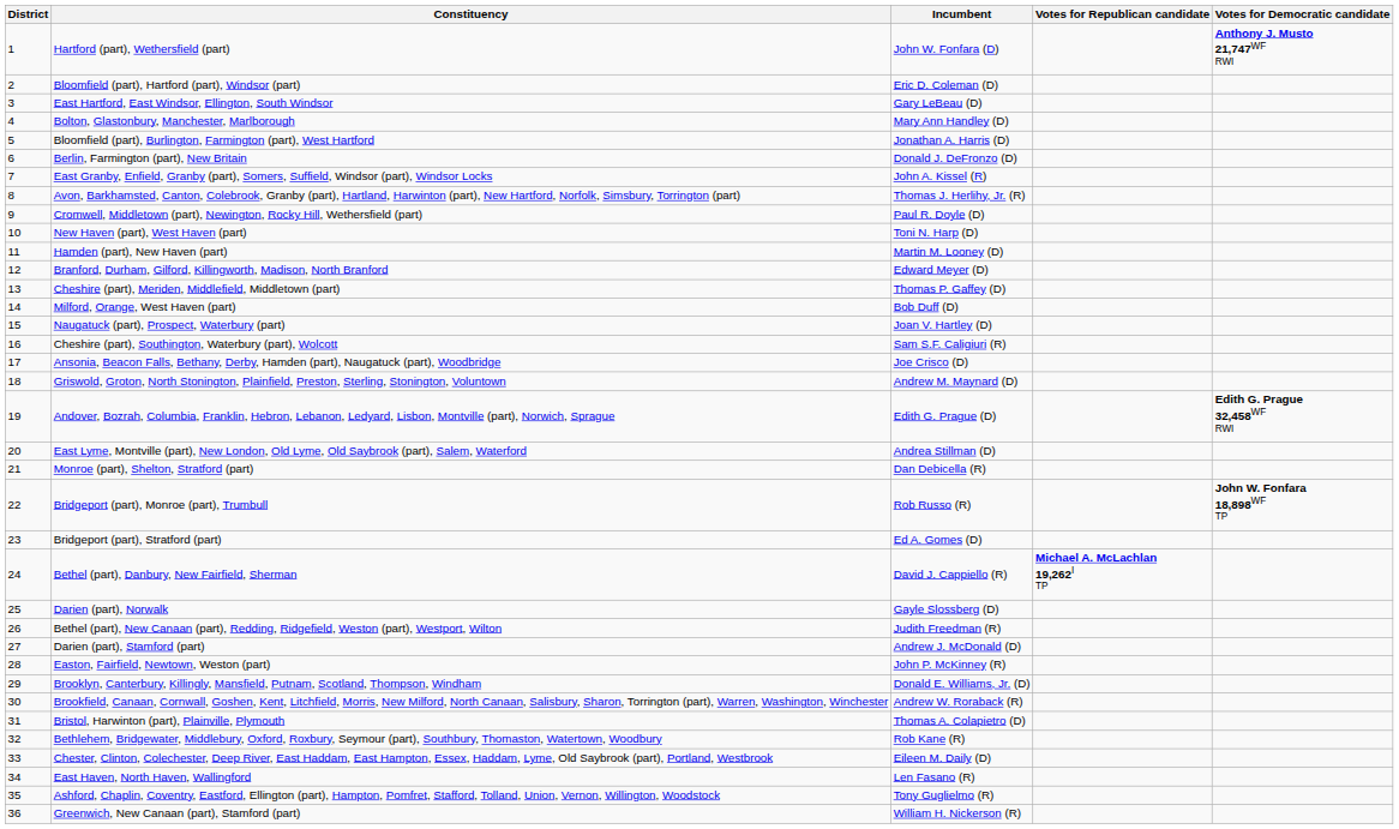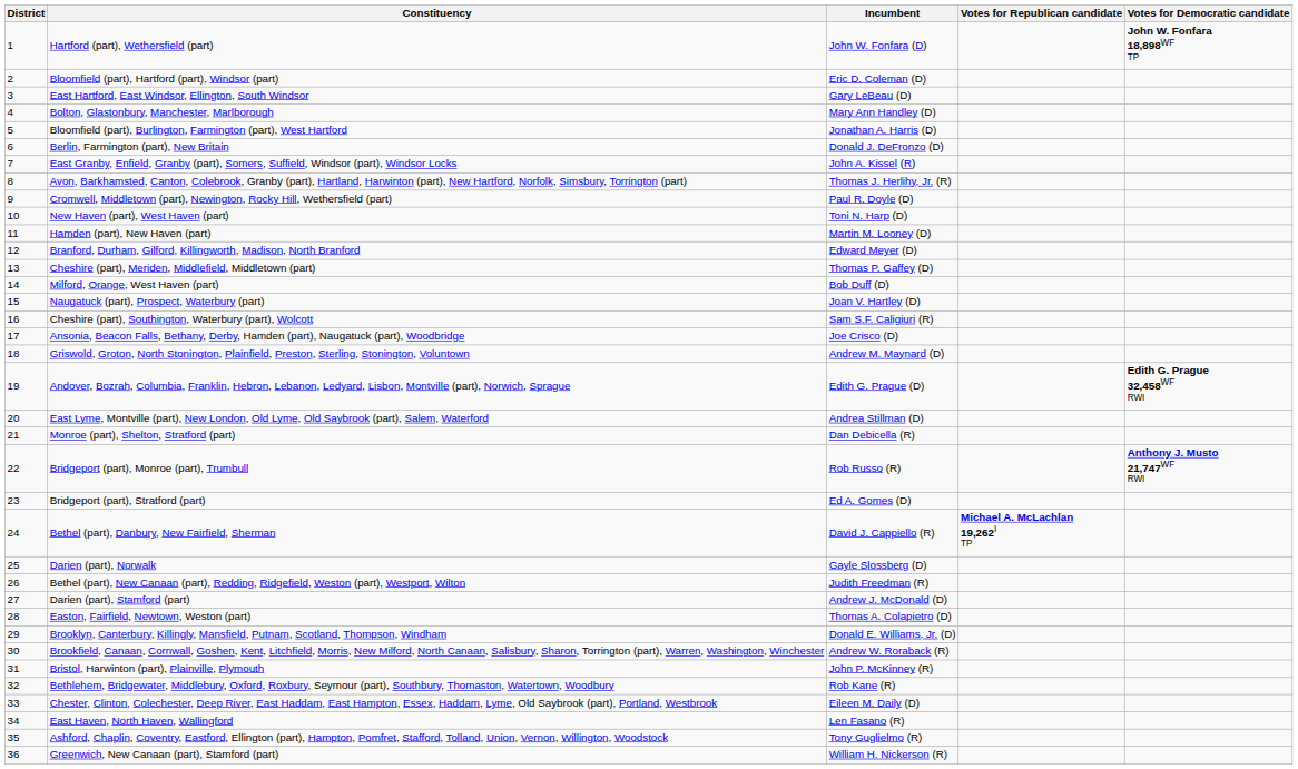 <table class="wikitable">
 <tr>
 <th>District</th>
 <th>Constituency</th>
 <th>Incumbent</th>
 <th>Votes for Republican candidate</th>
 <th>Votes for Democratic candidate</th>
 </tr>
 <tr>
 <td>1</td>
 <td><a href='#'>Hartford</a> (part), <a href='#'>Wethersfield</a> (part)</td>
 <td><a href='#'>John W. Fonfara</a> (<a href='#'>D</a>)</td>
 <td></td>
-<td><div><strong><a href='#'>Anthony J. Musto</a></strong><br><strong>21,747</strong><sup>WF</sup><br><sup>RWI</sup></div></td>
+<td><div><strong>John W. Fonfara</strong><br><strong>18,898</strong><sup>WF</sup><br><sup>TP</sup></div></td>
 </tr>
 <tr>
 <td>2</td>
 <td><a href='#'>Bloomfield</a> (part), Hartford (part), <a href='#'>Windsor</a> (part)</td>
 <td><a href='#'>Eric D. Coleman</a> (D)</td>
 <td></td>
 <td></td>
 </tr>
 <tr>
 <td>3</td>
 <td><a href='#'>East Hartford</a>, <a href='#'>East Windsor</a>, <a href='#'>Ellington</a>, <a href='#'>South Windsor</a></td>
 <td><a href='#'>Gary LeBeau</a> (D)</td>
 <td></td>
 <td></td>
 </tr>
 <tr>
 <td>4</td>
 <td><a href='#'>Bolton</a>, <a href='#'>Glastonbury</a>, <a href='#'>Manchester</a>, <a href='#'>Marlborough</a></td>
 <td><a href='#'>Mary Ann Handley</a> (D)</td>
 <td></td>
 <td></td>
 </tr>
 <tr>
 <td>5</td>
 <td>Bloomfield (part), <a href='#'>Burlington</a>, <a href='#'>Farmington</a> (part), <a href='#'>West Hartford</a></td>
 <td><a href='#'>Jonathan A. Harris</a> (D)</td>
 <td></td>
 <td></td>
 </tr>
 <tr>
 <td>6</td>
 <td><a href='#'>Berlin</a>, Farmington (part), <a href='#'>New Britain</a></td>
 <td><a href='#'>Donald J. DeFronzo</a> (D)</td>
 <td></td>
 <td></td>
 </tr>
 <tr>
 <td>7</td>
 <td><a href='#'>East Granby</a>, <a href='#'>Enfield</a>, <a href='#'>Granby</a> (part), <a href='#'>Somers</a>, <a href='#'>Suffield</a>, Windsor (part), <a href='#'>Windsor Locks</a></td>
 <td><a href='#'>John A. Kissel</a> (<a href='#'>R</a>)</td>
 <td></td>
 <td></td>
 </tr>
 <tr>
 <td>8</td>
 <td><a href='#'>Avon</a>, <a href='#'>Barkhamsted</a>, <a href='#'>Canton</a>, <a href='#'>Colebrook</a>, Granby (part), <a href='#'>Hartland</a>, <a href='#'>Harwinton</a> (part), <a href='#'>New Hartford</a>, <a href='#'>Norfolk</a>, <a href='#'>Simsbury</a>, <a href='#'>Torrington</a> (part)</td>
 <td><a href='#'>Thomas J. Herlihy, Jr.</a> (R)</td>
 <td></td>
 <td></td>
 </tr>
 <tr>
 <td>9</td>
 <td><a href='#'>Cromwell</a>, <a href='#'>Middletown</a> (part), <a href='#'>Newington</a>, <a href='#'>Rocky Hill</a>, Wethersfield (part)</td>
 <td><a href='#'>Paul R. Doyle</a> (D)</td>
 <td></td>
 <td></td>
 </tr>
 <tr>
 <td>10</td>
 <td><a href='#'>New Haven</a> (part), <a href='#'>West Haven</a> (part)</td>
 <td><a href='#'>Toni N. Harp</a> (D)</td>
 <td></td>
 <td></td>
 </tr>
 <tr>
 <td>11</td>
 <td><a href='#'>Hamden</a> (part), New Haven (part)</td>
 <td><a href='#'>Martin M. Looney</a> (D)</td>
 <td></td>
 <td></td>
 </tr>
 <tr>
 <td>12</td>
 <td><a href='#'>Branford</a>, <a href='#'>Durham</a>, <a href='#'>Gilford</a>, <a href='#'>Killingworth</a>, <a href='#'>Madison</a>, <a href='#'>North Branford</a></td>
 <td><a href='#'>Edward Meyer</a> (D)</td>
 <td></td>
 <td></td>
 </tr>
 <tr>
 <td>13</td>
 <td><a href='#'>Cheshire</a> (part), <a href='#'>Meriden</a>, <a href='#'>Middlefield</a>, Middletown (part)</td>
 <td><a href='#'>Thomas P. Gaffey</a> (D)</td>
 <td></td>
 <td></td>
 </tr>
 <tr>
 <td>14</td>
 <td><a href='#'>Milford</a>, <a href='#'>Orange</a>, West Haven (part)</td>
 <td><a href='#'>Bob Duff</a> (D)</td>
 <td></td>
 <td></td>
 </tr>
 <tr>
 <td>15</td>
 <td><a href='#'>Naugatuck</a> (part), <a href='#'>Prospect</a>, <a href='#'>Waterbury</a> (part)</td>
 <td><a href='#'>Joan V. Hartley</a> (D)</td>
 <td></td>
 <td></td>
 </tr>
 <tr>
 <td>16</td>
 <td>Cheshire (part), <a href='#'>Southington</a>, Waterbury (part), <a href='#'>Wolcott</a></td>
 <td><a href='#'>Sam S.F. Caligiuri</a> (R)</td>
 <td></td>
 <td></td>
 </tr>
 <tr>
 <td>17</td>
 <td><a href='#'>Ansonia</a>, <a href='#'>Beacon Falls</a>, <a href='#'>Bethany</a>, <a href='#'>Derby</a>, Hamden (part), Naugatuck (part), <a href='#'>Woodbridge</a></td>
 <td><a href='#'>Joe Crisco</a> (D)</td>
 <td></td>
 <td></td>
 </tr>
 <tr>
 <td>18</td>
 <td><a href='#'>Griswold</a>, <a href='#'>Groton</a>, <a href='#'>North Stonington</a>, <a href='#'>Plainfield</a>, <a href='#'>Preston</a>, <a href='#'>Sterling</a>, <a href='#'>Stonington</a>, <a href='#'>Voluntown</a></td>
 <td><a href='#'>Andrew M. Maynard</a> (D)</td>
 <td></td>
 <td></td>
 </tr>
 <tr>
 <td>19</td>
 <td><a href='#'>Andover</a>, <a href='#'>Bozrah</a>, <a href='#'>Columbia</a>, <a href='#'>Franklin</a>, <a href='#'>Hebron</a>, <a href='#'>Lebanon</a>, <a href='#'>Ledyard</a>, <a href='#'>Lisbon</a>, <a href='#'>Montville</a> (part), <a href='#'>Norwich</a>, <a href='#'>Sprague</a></td>
 <td><a href='#'>Edith G. Prague</a> (D)</td>
 <td></td>
 <td><div><strong>Edith G. Prague</strong><br><strong>32,458</strong><sup>WF</sup><br><sup>RWI</sup></div></td>
 </tr>
 <tr>
 <td>20</td>
 <td><a href='#'>East Lyme</a>, Montville (part), <a href='#'>New London</a>, <a href='#'>Old Lyme</a>, <a href='#'>Old Saybrook</a> (part), <a href='#'>Salem</a>, <a href='#'>Waterford</a></td>
 <td><a href='#'>Andrea Stillman</a> (D)</td>
 <td></td>
 <td></td>
 </tr>
 <tr>
 <td>21</td>
 <td><a href='#'>Monroe</a> (part), <a href='#'>Shelton</a>, <a href='#'>Stratford</a> (part)</td>
 <td><a href='#'>Dan Debicella</a> (R)</td>
 <td></td>
 <td></td>
 </tr>
 <tr>
 <td>22</td>
 <td><a href='#'>Bridgeport</a> (part), Monroe (part), <a href='#'>Trumbull</a></td>
 <td><a href='#'>Rob Russo</a> (R)</td>
 <td></td>
-<td><div><strong>John W. Fonfara</strong><br><strong>18,898</strong><sup>WF</sup><br><sup>TP</sup></div></td>
+<td><div><strong><a href='#'>Anthony J. Musto</a></strong><br><strong>21,747</strong><sup>WF</sup><br><sup>RWI</sup></div></td>
 </tr>
 <tr>
 <td>23</td>
 <td>Bridgeport (part), Stratford (part)</td>
 <td><a href='#'>Ed A. Gomes</a> (D)</td>
 <td></td>
 <td></td>
 </tr>
 <tr>
 <td>24</td>
 <td><a href='#'>Bethel</a> (part), <a href='#'>Danbury</a>, <a href='#'>New Fairfield</a>, <a href='#'>Sherman</a></td>
 <td><a href='#'>David J. Cappiello</a> (R)</td>
 <td><div><strong><a href='#'>Michael A. McLachlan</a></strong><br><strong>19,262</strong><sup>I</sup><br><sup>TP</sup></div></td>
 <td></td>
 </tr>
 <tr>
 <td>25</td>
 <td><a href='#'>Darien</a> (part), <a href='#'>Norwalk</a></td>
 <td><a href='#'>Gayle Slossberg</a> (D)</td>
 <td></td>
 <td></td>
 </tr>
 <tr>
 <td>26</td>
 <td>Bethel (part), <a href='#'>New Canaan</a> (part), <a href='#'>Redding</a>, <a href='#'>Ridgefield</a>, <a href='#'>Weston</a> (part), <a href='#'>Westport</a>, <a href='#'>Wilton</a></td>
 <td><a href='#'>Judith Freedman</a> (R)</td>
 <td></td>
 <td></td>
 </tr>
 <tr>
 <td>27</td>
 <td>Darien (part), <a href='#'>Stamford</a> (part)</td>
 <td><a href='#'>Andrew J. McDonald</a> (D)</td>
 <td></td>
 <td></td>
 </tr>
 <tr>
 <td>28</td>
 <td><a href='#'>Easton</a>, <a href='#'>Fairfield</a>, <a href='#'>Newtown</a>, Weston (part)</td>
-<td><a href='#'>John P. McKinney</a> (R)</td>
+<td><a href='#'>Thomas A. Colapietro</a> (D)</td>
 <td></td>
 <td></td>
 </tr>
 <tr>
 <td>29</td>
 <td><a href='#'>Brooklyn</a>, <a href='#'>Canterbury</a>, <a href='#'>Killingly</a>, <a href='#'>Mansfield</a>, <a href='#'>Putnam</a>, <a href='#'>Scotland</a>, <a href='#'>Thompson</a>, <a href='#'>Windham</a></td>
 <td><a href='#'>Donald E. Williams, Jr.</a> (D)</td>
 <td></td>
 <td></td>
 </tr>
 <tr>
 <td>30</td>
 <td><a href='#'>Brookfield</a>, <a href='#'>Canaan</a>, <a href='#'>Cornwall</a>, <a href='#'>Goshen</a>, <a href='#'>Kent</a>, <a href='#'>Litchfield</a>, <a href='#'>Morris</a>, <a href='#'>New Milford</a>, <a href='#'>North Canaan</a>, <a href='#'>Salisbury</a>, <a href='#'>Sharon</a>, Torrington (part), <a href='#'>Warren</a>, <a href='#'>Washington</a>, <a href='#'>Winchester</a></td>
 <td><a href='#'>Andrew W. Roraback</a> (R)</td>
 <td></td>
 <td></td>
 </tr>
 <tr>
 <td>31</td>
 <td><a href='#'>Bristol</a>, Harwinton (part), <a href='#'>Plainville</a>, <a href='#'>Plymouth</a></td>
-<td><a href='#'>Thomas A. Colapietro</a> (D)</td>
+<td><a href='#'>John P. McKinney</a> (R)</td>
 <td></td>
 <td></td>
 </tr>
 <tr>
 <td>32</td>
 <td><a href='#'>Bethlehem</a>, <a href='#'>Bridgewater</a>, <a href='#'>Middlebury</a>, <a href='#'>Oxford</a>, <a href='#'>Roxbury</a>, Seymour (part), <a href='#'>Southbury</a>, <a href='#'>Thomaston</a>, <a href='#'>Watertown</a>, <a href='#'>Woodbury</a></td>
 <td><a href='#'>Rob Kane</a> (R)</td>
 <td></td>
 <td></td>
 </tr>
 <tr>
 <td>33</td>
 <td><a href='#'>Chester</a>, <a href='#'>Clinton</a>, <a href='#'>Colechester</a>, <a href='#'>Deep River</a>, <a href='#'>East Haddam</a>, <a href='#'>East Hampton</a>, <a href='#'>Essex</a>, <a href='#'>Haddam</a>, <a href='#'>Lyme</a>, Old Saybrook (part), <a href='#'>Portland</a>, <a href='#'>Westbrook</a></td>
 <td><a href='#'>Eileen M. Daily</a> (D)</td>
 <td></td>
 <td></td>
 </tr>
 <tr>
 <td>34</td>
 <td><a href='#'>East Haven</a>, <a href='#'>North Haven</a>, <a href='#'>Wallingford</a></td>
 <td><a href='#'>Len Fasano</a> (R)</td>
 <td></td>
 <td></td>
 </tr>
 <tr>
 <td>35</td>
 <td><a href='#'>Ashford</a>, <a href='#'>Chaplin</a>, <a href='#'>Coventry</a>, <a href='#'>Eastford</a>, Ellington (part), <a href='#'>Hampton</a>, <a href='#'>Pomfret</a>, <a href='#'>Stafford</a>, <a href='#'>Tolland</a>, <a href='#'>Union</a>, <a href='#'>Vernon</a>, <a href='#'>Willington</a>, <a href='#'>Woodstock</a></td>
 <td><a href='#'>Tony Guglielmo</a> (R)</td>
 <td></td>
 <td></td>
 </tr>
 <tr>
 <td>36</td>
 <td><a href='#'>Greenwich</a>, New Canaan (part), Stamford (part)</td>
 <td><a href='#'>William H. Nickerson</a> (R)</td>
 <td></td>
 <td></td>
 </tr>
 </table>
